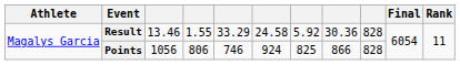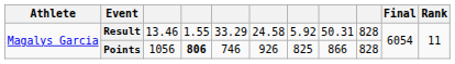 <table class="wikitable" style="font-size:90%">
 <tr>
 <th>Athlete</th>
 <th>Event</th>
 <th></th>
 <th></th>
 <th></th>
 <th></th>
 <th></th>
 <th></th>
 <th></th>
 <th>Final</th>
 <th>Rank</th>
 </tr>
 <tr align=center>
 <td align=left rowspan=2><a href='#'>Magalys Garcia</a></td>
 <th style="font-size:95%">Result</th>
 <td>13.46</td>
 <td>1.55</td>
 <td>33.29</td>
 <td>24.58</td>
 <td>5.92</td>
-<td>30.36</td>
+<td>50.31</td>
 <td>828</td>
 <td rowspan=2>6054</td>
 <td rowspan=2>11</td>
 </tr>
 <tr align=center>
 <th style="font-size:95%">Points</th>
 <td>1056</td>
-<td>806</td>
+<td><strong>806</strong></td>
 <td>746</td>
-<td>924</td>
+<td>926</td>
 <td>825</td>
 <td>866</td>
 <td>828</td>
 </tr>
 </table>
